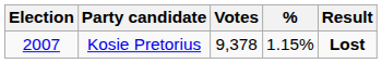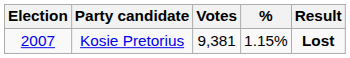 <table class="wikitable" style="text-align:center">
 <tr>
 <th>Election</th>
 <th>Party candidate</th>
 <th><strong>Votes</strong></th>
 <th><strong>%</strong></th>
 <th>Result</th>
 </tr>
 <tr>
 <td><a href='#'>2007</a></td>
 <td><a href='#'>Kosie Pretorius</a></td>
-<td>9,378</td>
+<td>9,381</td>
 <td>1.15%</td>
 <td><strong>Lost</strong> </td>
 </tr>
 </table>
